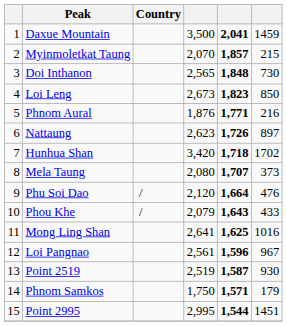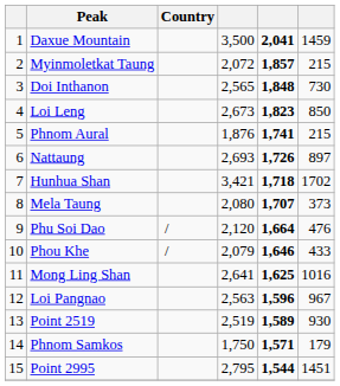 <table class="wikitable sortable" style="text-align:right;">
 <tr>
 <th></th>
 <th>Peak</th>
 <th>Country</th>
 <th></th>
 <th></th>
 <th></th>
 </tr>
 <tr>
 <td>1</td>
 <td style="text-align:left;"><a href='#'>Daxue Mountain</a></td>
 <td style="text-align:left;"></td>
 <td>3,500</td>
 <td><strong>2,041</strong></td>
 <td>1459</td>
 </tr>
 <tr>
 <td>2</td>
 <td style="text-align:left;"><a href='#'>Myinmoletkat Taung</a></td>
 <td style="text-align:left;"></td>
-<td>2,070</td>
+<td>2,072</td>
 <td><strong>1,857</strong></td>
 <td>215</td>
 </tr>
 <tr>
 <td>3</td>
 <td style="text-align:left;"><a href='#'>Doi Inthanon</a></td>
 <td style="text-align:left;"></td>
 <td>2,565</td>
 <td><strong>1,848</strong></td>
 <td>730</td>
 </tr>
 <tr>
 <td>4</td>
 <td style="text-align:left;"><a href='#'>Loi Leng</a></td>
 <td style="text-align:left;"></td>
 <td>2,673</td>
 <td><strong>1,823</strong></td>
 <td>850</td>
 </tr>
 <tr>
 <td>5</td>
 <td style="text-align:left;"><a href='#'>Phnom Aural</a></td>
 <td style="text-align:left;"></td>
 <td>1,876</td>
-<td><strong>1,771</strong></td>
-<td>216</td>
+<td><strong>1,741</strong></td>
+<td>215</td>
 </tr>
 <tr>
 <td>6</td>
 <td style="text-align:left;"><a href='#'>Nattaung</a></td>
 <td style="text-align:left;"></td>
-<td>2,623</td>
+<td>2,693</td>
 <td><strong>1,726</strong></td>
 <td>897</td>
 </tr>
 <tr>
 <td>7</td>
 <td style="text-align:left;"><a href='#'>Hunhua Shan</a></td>
 <td style="text-align:left;"></td>
-<td>3,420</td>
+<td>3,421</td>
 <td><strong>1,718</strong></td>
 <td>1702</td>
 </tr>
 <tr>
 <td>8</td>
 <td style="text-align:left;"><a href='#'>Mela Taung</a></td>
 <td style="text-align:left;"></td>
 <td>2,080</td>
 <td><strong>1,707</strong></td>
 <td>373</td>
 </tr>
 <tr>
 <td>9</td>
 <td style="text-align:left;"><a href='#'>Phu Soi Dao</a></td>
 <td style="text-align:left;"> / </td>
 <td>2,120</td>
 <td><strong>1,664</strong></td>
 <td>476</td>
 </tr>
 <tr>
 <td>10</td>
 <td style="text-align:left;"><a href='#'>Phou Khe</a></td>
 <td style="text-align:left;"> / </td>
 <td>2,079</td>
-<td><strong>1,643</strong></td>
+<td><strong>1,646</strong></td>
 <td>433</td>
 </tr>
 <tr>
 <td>11</td>
 <td style="text-align:left;"><a href='#'>Mong Ling Shan</a></td>
 <td style="text-align:left;"></td>
 <td>2,641</td>
 <td><strong>1,625</strong></td>
 <td>1016</td>
 </tr>
 <tr>
 <td>12</td>
 <td style="text-align:left;"><a href='#'>Loi Pangnao</a></td>
 <td style="text-align:left;"></td>
-<td>2,561</td>
+<td>2,563</td>
 <td><strong>1,596</strong></td>
 <td>967</td>
 </tr>
 <tr>
 <td>13</td>
 <td style="text-align:left;"><a href='#'>Point 2519</a></td>
 <td style="text-align:left;"></td>
 <td>2,519</td>
-<td><strong>1,587</strong></td>
+<td><strong>1,589</strong></td>
 <td>930</td>
 </tr>
 <tr>
 <td>14</td>
 <td style="text-align:left;"><a href='#'>Phnom Samkos</a></td>
 <td style="text-align:left;"></td>
 <td>1,750</td>
 <td><strong>1,571</strong></td>
 <td>179</td>
 </tr>
 <tr>
 <td>15</td>
 <td style="text-align:left;"><a href='#'>Point 2995</a></td>
 <td style="text-align:left;"></td>
-<td>2,995</td>
+<td>2,795</td>
 <td><strong>1,544</strong></td>
 <td>1451</td>
 </tr>
 <tr>
 </tr>
 </table>
